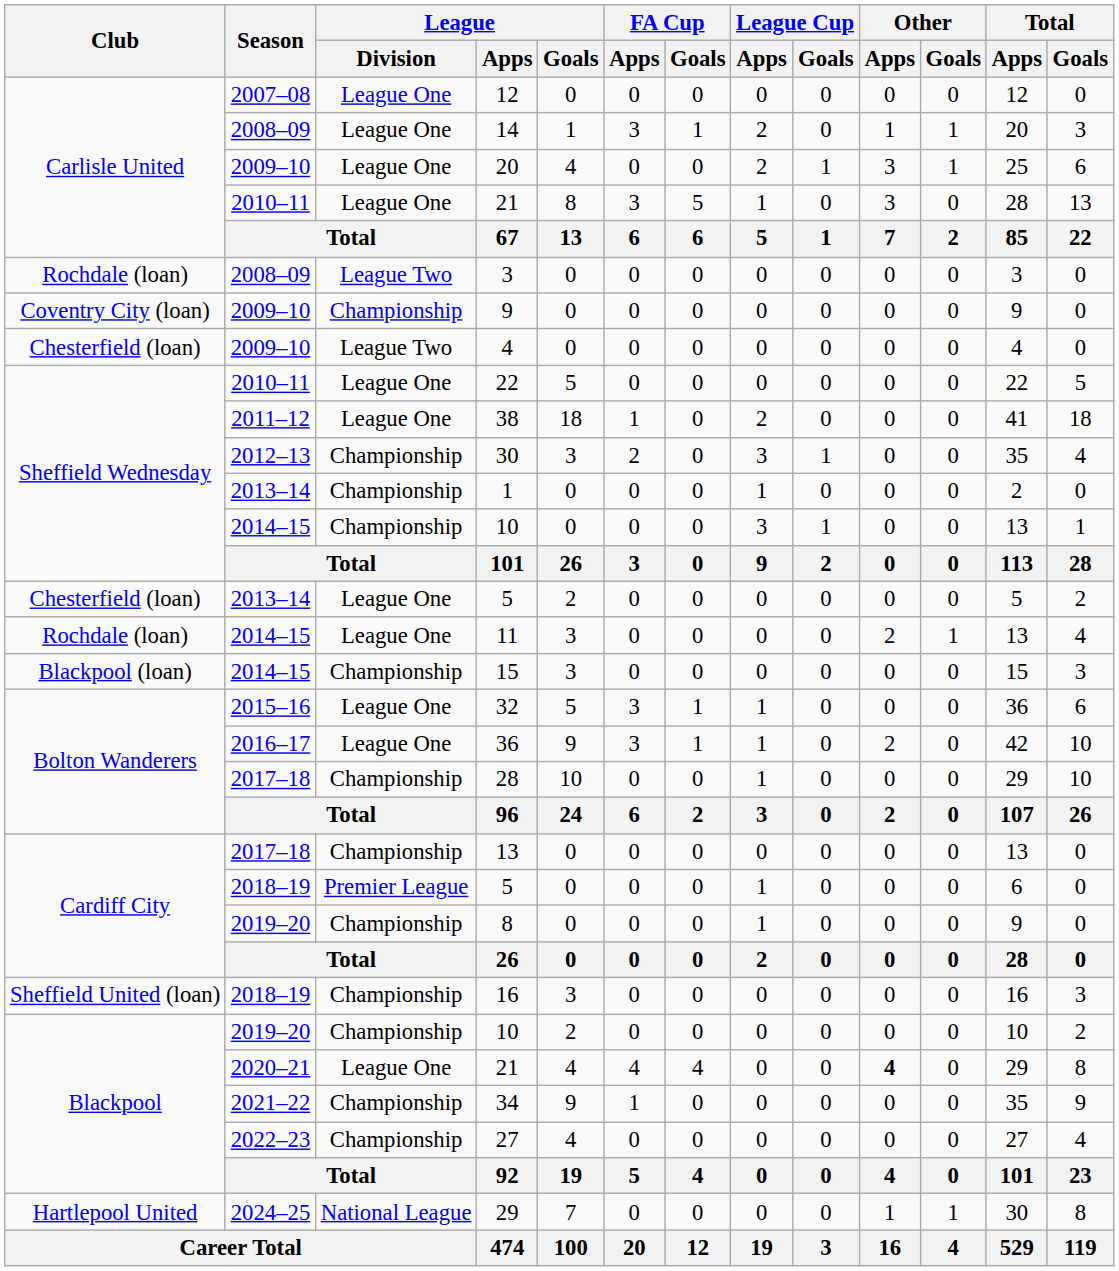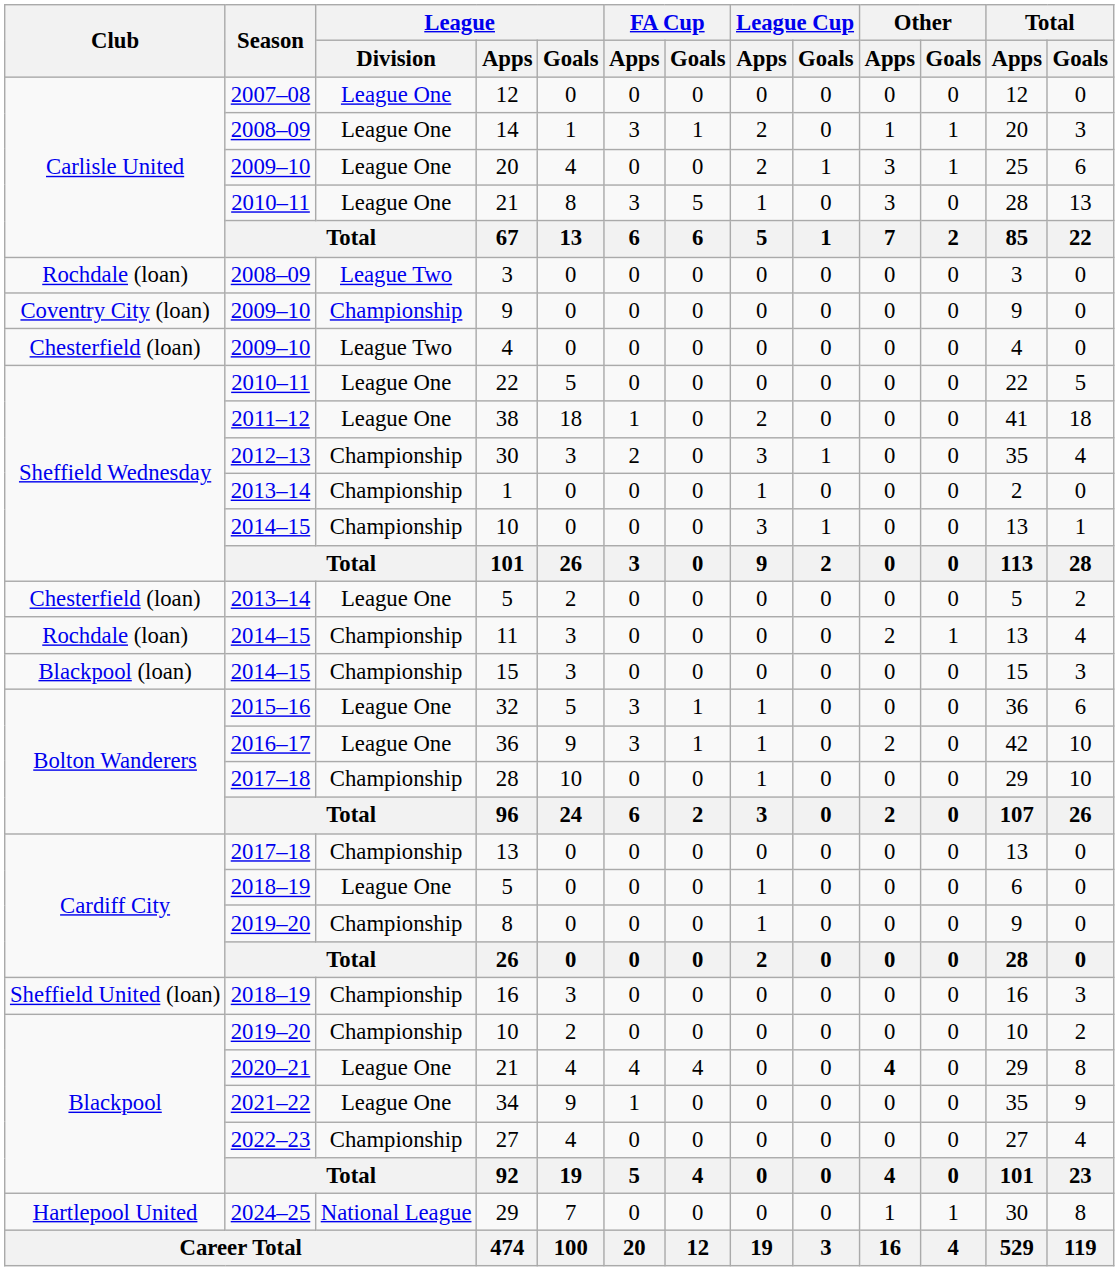 <table class="wikitable" style="text-align: center;">
 <tr>
 <th rowspan="2">Club</th>
 <th rowspan="2">Season</th>
 <th colspan="3"><a href='#'>League</a></th>
 <th colspan="2"><a href='#'>FA Cup</a></th>
 <th colspan="2"><a href='#'>League Cup</a></th>
 <th colspan="2">Other</th>
 <th colspan="2">Total</th>
 </tr>
 <tr>
 <th>Division</th>
 <th>Apps</th>
 <th>Goals</th>
 <th>Apps</th>
 <th>Goals</th>
 <th>Apps</th>
 <th>Goals</th>
 <th>Apps</th>
 <th>Goals</th>
 <th>Apps</th>
 <th>Goals</th>
 </tr>
 <tr>
 <td rowspan="5"><a href='#'>Carlisle United</a></td>
 <td><a href='#'>2007–08</a></td>
 <td><a href='#'>League One</a></td>
 <td>12</td>
 <td>0</td>
 <td>0</td>
 <td>0</td>
 <td>0</td>
 <td>0</td>
 <td>0</td>
 <td>0</td>
 <td>12</td>
 <td>0</td>
 </tr>
 <tr>
 <td><a href='#'>2008–09</a></td>
 <td>League One</td>
 <td>14</td>
 <td>1</td>
 <td>3</td>
 <td>1</td>
 <td>2</td>
 <td>0</td>
 <td>1</td>
 <td>1</td>
 <td>20</td>
 <td>3</td>
 </tr>
 <tr>
 <td><a href='#'>2009–10</a></td>
 <td>League One</td>
 <td>20</td>
 <td>4</td>
 <td>0</td>
 <td>0</td>
 <td>2</td>
 <td>1</td>
 <td>3</td>
 <td>1</td>
 <td>25</td>
 <td>6</td>
 </tr>
 <tr>
 <td><a href='#'>2010–11</a></td>
 <td>League One</td>
 <td>21</td>
 <td>8</td>
 <td>3</td>
 <td>5</td>
 <td>1</td>
 <td>0</td>
 <td>3</td>
 <td>0</td>
 <td>28</td>
 <td>13</td>
 </tr>
 <tr>
 <th colspan=2>Total</th>
 <th>67</th>
 <th>13</th>
 <th>6</th>
 <th>6</th>
 <th>5</th>
 <th>1</th>
 <th>7</th>
 <th>2</th>
 <th>85</th>
 <th>22</th>
 </tr>
 <tr>
 <td><a href='#'>Rochdale</a> (loan)</td>
 <td><a href='#'>2008–09</a></td>
 <td><a href='#'>League Two</a></td>
 <td>3</td>
 <td>0</td>
 <td>0</td>
 <td>0</td>
 <td>0</td>
 <td>0</td>
 <td>0</td>
 <td>0</td>
 <td>3</td>
 <td>0</td>
 </tr>
 <tr>
 <td><a href='#'>Coventry City</a> (loan)</td>
 <td><a href='#'>2009–10</a></td>
 <td><a href='#'>Championship</a></td>
 <td>9</td>
 <td>0</td>
 <td>0</td>
 <td>0</td>
 <td>0</td>
 <td>0</td>
 <td>0</td>
 <td>0</td>
 <td>9</td>
 <td>0</td>
 </tr>
 <tr>
 <td><a href='#'>Chesterfield</a> (loan)</td>
 <td><a href='#'>2009–10</a></td>
 <td>League Two</td>
 <td>4</td>
 <td>0</td>
 <td>0</td>
 <td>0</td>
 <td>0</td>
 <td>0</td>
 <td>0</td>
 <td>0</td>
 <td>4</td>
 <td>0</td>
 </tr>
 <tr>
 <td rowspan="6"><a href='#'>Sheffield Wednesday</a></td>
 <td><a href='#'>2010–11</a></td>
 <td>League One</td>
 <td>22</td>
 <td>5</td>
 <td>0</td>
 <td>0</td>
 <td>0</td>
 <td>0</td>
 <td>0</td>
 <td>0</td>
 <td>22</td>
 <td>5</td>
 </tr>
 <tr>
 <td><a href='#'>2011–12</a></td>
 <td>League One</td>
 <td>38</td>
 <td>18</td>
 <td>1</td>
 <td>0</td>
 <td>2</td>
 <td>0</td>
 <td>0</td>
 <td>0</td>
 <td>41</td>
 <td>18</td>
 </tr>
 <tr>
 <td><a href='#'>2012–13</a></td>
 <td>Championship</td>
 <td>30</td>
 <td>3</td>
 <td>2</td>
 <td>0</td>
 <td>3</td>
 <td>1</td>
 <td>0</td>
 <td>0</td>
 <td>35</td>
 <td>4</td>
 </tr>
 <tr>
 <td><a href='#'>2013–14</a></td>
 <td>Championship</td>
 <td>1</td>
 <td>0</td>
 <td>0</td>
 <td>0</td>
 <td>1</td>
 <td>0</td>
 <td>0</td>
 <td>0</td>
 <td>2</td>
 <td>0</td>
 </tr>
 <tr>
 <td><a href='#'>2014–15</a></td>
 <td>Championship</td>
 <td>10</td>
 <td>0</td>
 <td>0</td>
 <td>0</td>
 <td>3</td>
 <td>1</td>
 <td>0</td>
 <td>0</td>
 <td>13</td>
 <td>1</td>
 </tr>
 <tr>
 <th colspan=2>Total</th>
 <th>101</th>
 <th>26</th>
 <th>3</th>
 <th>0</th>
 <th>9</th>
 <th>2</th>
 <th>0</th>
 <th>0</th>
 <th>113</th>
 <th>28</th>
 </tr>
 <tr>
 <td><a href='#'>Chesterfield</a> (loan)</td>
 <td><a href='#'>2013–14</a></td>
 <td>League One</td>
 <td>5</td>
 <td>2</td>
 <td>0</td>
 <td>0</td>
 <td>0</td>
 <td>0</td>
 <td>0</td>
 <td>0</td>
 <td>5</td>
 <td>2</td>
 </tr>
 <tr>
 <td><a href='#'>Rochdale</a> (loan)</td>
 <td><a href='#'>2014–15</a></td>
-<td>League One</td>
+<td>Championship</td>
 <td>11</td>
 <td>3</td>
 <td>0</td>
 <td>0</td>
 <td>0</td>
 <td>0</td>
 <td>2</td>
 <td>1</td>
 <td>13</td>
 <td>4</td>
 </tr>
 <tr>
 <td><a href='#'>Blackpool</a> (loan)</td>
 <td><a href='#'>2014–15</a></td>
 <td>Championship</td>
 <td>15</td>
 <td>3</td>
 <td>0</td>
 <td>0</td>
 <td>0</td>
 <td>0</td>
 <td>0</td>
 <td>0</td>
 <td>15</td>
 <td>3</td>
 </tr>
 <tr>
 <td rowspan="4"><a href='#'>Bolton Wanderers</a></td>
 <td><a href='#'>2015–16</a></td>
 <td>League One</td>
 <td>32</td>
 <td>5</td>
 <td>3</td>
 <td>1</td>
 <td>1</td>
 <td>0</td>
 <td>0</td>
 <td>0</td>
 <td>36</td>
 <td>6</td>
 </tr>
 <tr>
 <td><a href='#'>2016–17</a></td>
 <td>League One</td>
 <td>36</td>
 <td>9</td>
 <td>3</td>
 <td>1</td>
 <td>1</td>
 <td>0</td>
 <td>2</td>
 <td>0</td>
 <td>42</td>
 <td>10</td>
 </tr>
 <tr>
 <td><a href='#'>2017–18</a></td>
 <td>Championship</td>
 <td>28</td>
 <td>10</td>
 <td>0</td>
 <td>0</td>
 <td>1</td>
 <td>0</td>
 <td>0</td>
 <td>0</td>
 <td>29</td>
 <td>10</td>
 </tr>
 <tr>
 <th colspan=2>Total</th>
 <th>96</th>
 <th>24</th>
 <th>6</th>
 <th>2</th>
 <th>3</th>
 <th>0</th>
 <th>2</th>
 <th>0</th>
 <th>107</th>
 <th>26</th>
 </tr>
 <tr>
 <td rowspan=4><a href='#'>Cardiff City</a></td>
 <td><a href='#'>2017–18</a></td>
 <td>Championship</td>
 <td>13</td>
 <td>0</td>
 <td>0</td>
 <td>0</td>
 <td>0</td>
 <td>0</td>
 <td>0</td>
 <td>0</td>
 <td>13</td>
 <td>0</td>
 </tr>
 <tr>
 <td><a href='#'>2018–19</a></td>
-<td><a href='#'>Premier League</a></td>
+<td>League One</td>
 <td>5</td>
 <td>0</td>
 <td>0</td>
 <td>0</td>
 <td>1</td>
 <td>0</td>
 <td>0</td>
 <td>0</td>
 <td>6</td>
 <td>0</td>
 </tr>
 <tr>
 <td><a href='#'>2019–20</a></td>
 <td>Championship</td>
 <td>8</td>
 <td>0</td>
 <td>0</td>
 <td>0</td>
 <td>1</td>
 <td>0</td>
 <td>0</td>
 <td>0</td>
 <td>9</td>
 <td>0</td>
 </tr>
 <tr>
 <th colspan=2>Total</th>
 <th>26</th>
 <th>0</th>
 <th>0</th>
 <th>0</th>
 <th>2</th>
 <th>0</th>
 <th>0</th>
 <th>0</th>
 <th>28</th>
 <th>0</th>
 </tr>
 <tr>
 <td><a href='#'>Sheffield United</a> (loan)</td>
 <td><a href='#'>2018–19</a></td>
 <td>Championship</td>
 <td>16</td>
 <td>3</td>
 <td>0</td>
 <td>0</td>
 <td>0</td>
 <td>0</td>
 <td>0</td>
 <td>0</td>
 <td>16</td>
 <td>3</td>
 </tr>
 <tr>
 <td rowspan="5"><a href='#'>Blackpool</a></td>
 <td><a href='#'>2019–20</a></td>
 <td>Championship</td>
 <td>10</td>
 <td>2</td>
 <td>0</td>
 <td>0</td>
 <td>0</td>
 <td>0</td>
 <td>0</td>
 <td>0</td>
 <td>10</td>
 <td>2</td>
 </tr>
 <tr>
 <td><a href='#'>2020–21</a></td>
 <td>League One</td>
 <td>21</td>
 <td>4</td>
 <td>4</td>
 <td>4</td>
 <td>0</td>
 <td>0</td>
 <td><strong>4</strong></td>
 <td>0</td>
 <td>29</td>
 <td>8</td>
 </tr>
 <tr>
 <td><a href='#'>2021–22</a></td>
-<td>Championship</td>
+<td>League One</td>
 <td>34</td>
 <td>9</td>
 <td>1</td>
 <td>0</td>
 <td>0</td>
 <td>0</td>
 <td>0</td>
 <td>0</td>
 <td>35</td>
 <td>9</td>
 </tr>
 <tr>
 <td><a href='#'>2022–23</a></td>
 <td>Championship</td>
 <td>27</td>
 <td>4</td>
 <td>0</td>
 <td>0</td>
 <td>0</td>
 <td>0</td>
 <td>0</td>
 <td>0</td>
 <td>27</td>
 <td>4</td>
 </tr>
 <tr>
 <th colspan="2">Total</th>
 <th>92</th>
 <th>19</th>
 <th>5</th>
 <th>4</th>
 <th>0</th>
 <th>0</th>
 <th>4</th>
 <th>0</th>
 <th>101</th>
 <th>23</th>
 </tr>
 <tr>
 <td><a href='#'>Hartlepool United</a></td>
 <td><a href='#'>2024–25</a></td>
 <td><a href='#'>National League</a></td>
 <td>29</td>
 <td>7</td>
 <td>0</td>
 <td>0</td>
 <td>0</td>
 <td>0</td>
 <td>1</td>
 <td>1</td>
 <td>30</td>
 <td>8</td>
 </tr>
 <tr>
 <th colspan="3">Career Total</th>
 <th>474</th>
 <th>100</th>
 <th>20</th>
 <th>12</th>
 <th>19</th>
 <th>3</th>
 <th>16</th>
 <th>4</th>
 <th>529</th>
 <th>119</th>
 </tr>
 </table>
